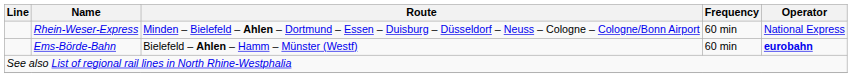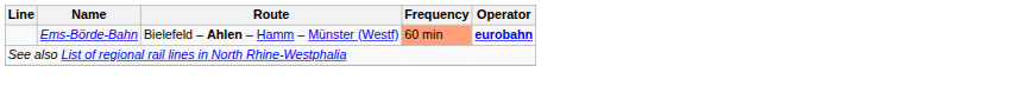 <table class="wikitable">
 <tr>
 <th>Line</th>
 <th>Name</th>
 <th>Route</th>
 <th>Frequency</th>
 <th>Operator</th>
 </tr>
 <tr>
 <td></td>
-<td><em><a href='#'>Rhein-Weser-Express</a></em></td>
-<td><a href='#'>Minden</a> – <a href='#'>Bielefeld</a> – <strong>Ahlen</strong> –  <a href='#'>Dortmund</a> – <a href='#'>Essen</a> – <a href='#'>Duisburg</a> – <a href='#'>Düsseldorf</a> – <a href='#'>Neuss</a> – Cologne – <a href='#'>Cologne/Bonn Airport</a></td>
-<td>60 min</td>
-<td><a href='#'>National Express</a></td>
-</tr>
-<tr>
-<td></td>
 <td><em><a href='#'>Ems-Börde-Bahn</a></em></td>
 <td>Bielefeld – <strong>Ahlen</strong> – <a href='#'>Hamm</a> – <a href='#'>Münster (Westf)</a></td>
-<td>60 min</td>
+<td style="background: lightsalmon;">60 min</td>
 <td><strong><a href='#'>eurobahn</a></strong></td>
 </tr>
 <tr>
 <td colspan="5"><em>See also <a href='#'>List of regional rail lines in North Rhine-Westphalia</a></em></td>
 </tr>
 <tr>
 </tr>
 </table>
